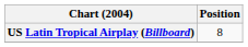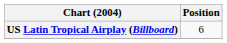 <table class="wikitable plainrowheaders" style="text-align:center;">
 <tr>
 <th scope="col">Chart (2004)</th>
 <th scope="col">Position</th>
 </tr>
 <tr>
 <th scope="row">US <a href='#'>Latin Tropical Airplay</a> (<em><a href='#'>Billboard</a></em>)</th>
-<td style="text-align:center;">8</td>
+<td style="text-align:center;">6</td>
 </tr>
 <tr>
 </tr>
 </table>
